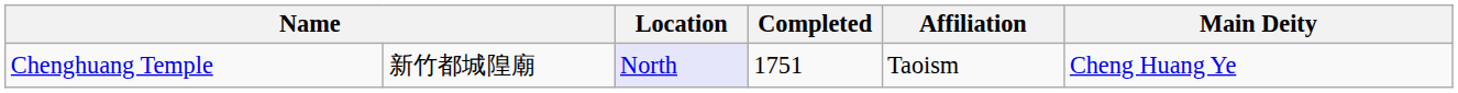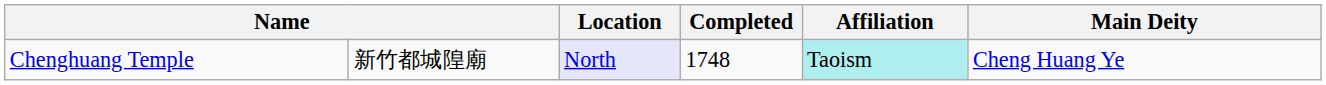 <table class="wikitable sortable" style="width:75%">
 <tr>
 <th colspan="2" scope="col">Name</th>
 <th scope="col" style="width:5em">Location</th>
 <th scope="col" style="width:5em">Completed</th>
 <th scope="col" style="width:7em">Affiliation</th>
 <th scope="col">Main Deity</th>
 </tr>
 <tr>
 <td style="width:15em"><a href='#'>Chenghuang Temple</a></td>
 <td style="width:9em">新竹都城隍廟</td>
 <td style="background: lavender;"><a href='#'>North</a></td>
-<td>1751</td>
-<td>Taoism</td>
+<td>1748</td>
+<td style="background: paleturquoise;">Taoism</td>
 <td><a href='#'>Cheng Huang Ye</a></td>
 </tr>
 </table>
